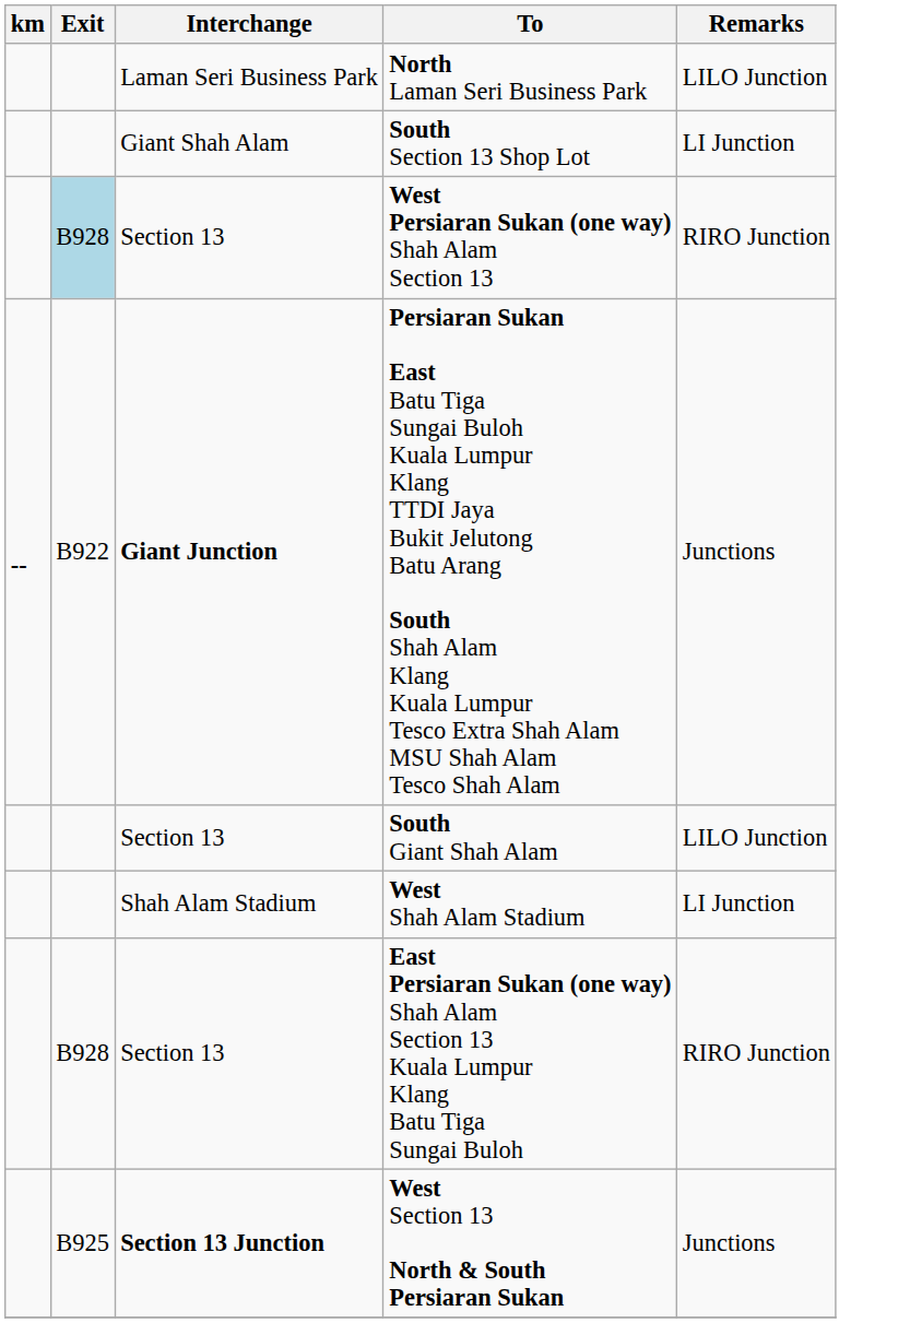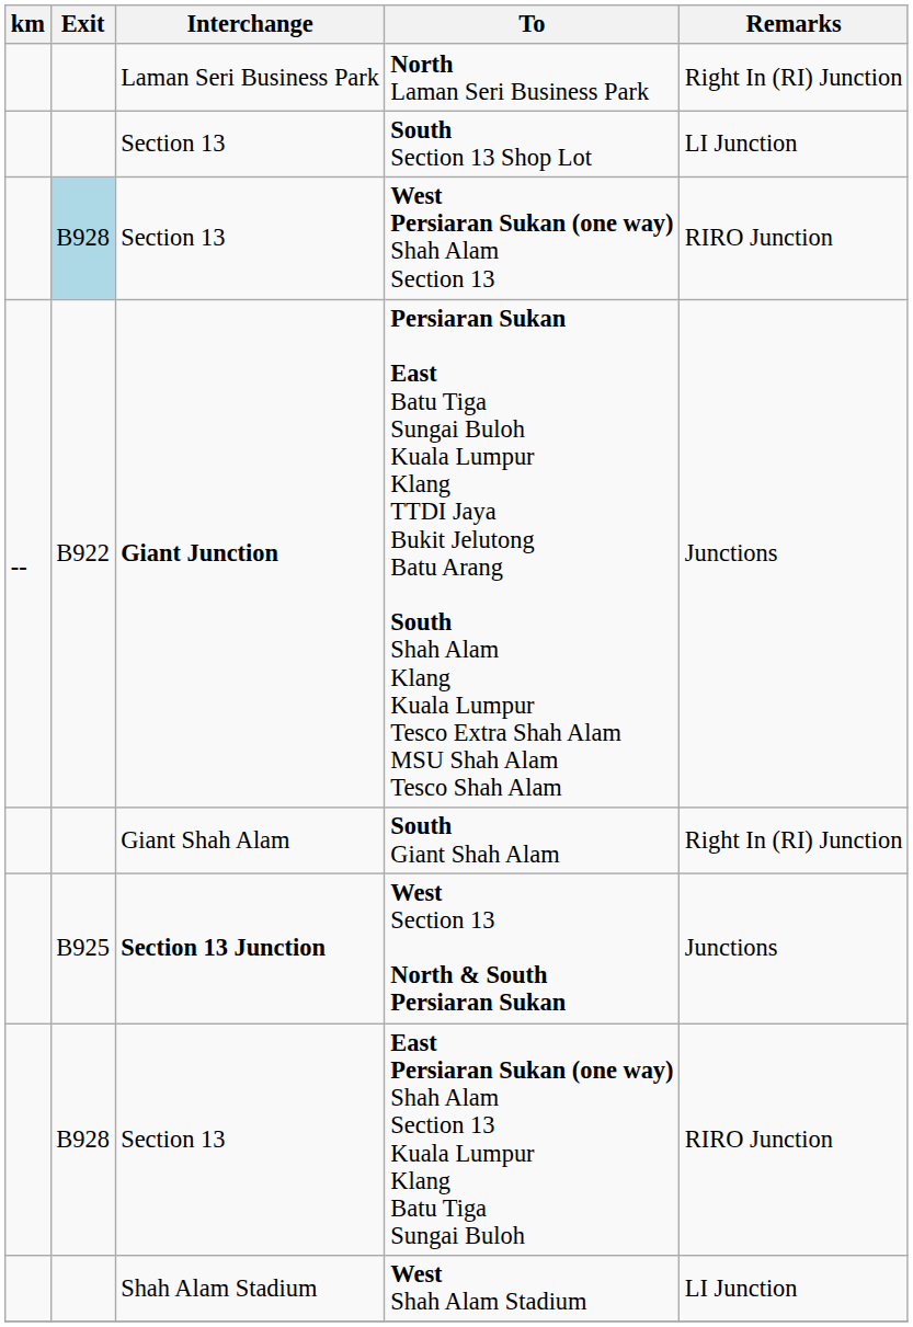 <table class="wikitable">
 <tr>
 <th>km</th>
 <th>Exit</th>
 <th>Interchange</th>
 <th>To</th>
 <th>Remarks</th>
 </tr>
 <tr>
 <td></td>
 <td></td>
 <td>Laman Seri Business Park</td>
 <td><strong>North</strong><br>Laman Seri Business Park</td>
-<td>LILO Junction</td>
+<td>Right In (RI) Junction</td>
 </tr>
 <tr>
 <td></td>
 <td></td>
-<td>Giant Shah Alam</td>
+<td>Section 13</td>
 <td><strong>South</strong><br>Section 13 Shop Lot</td>
 <td>LI Junction</td>
 </tr>
 <tr>
 <td></td>
 <td style="background: lightblue;">B928</td>
 <td>Section 13</td>
 <td><strong>West</strong><br><strong>Persiaran Sukan (one way)</strong><br>Shah Alam<br>Section 13</td>
 <td>RIRO Junction</td>
 </tr>
 <tr>
 <td><br><strong>--</strong></td>
 <td>B922</td>
 <td><strong>Giant Junction</strong></td>
 <td><strong>Persiaran Sukan</strong><br><br><strong>East</strong><br>Batu Tiga<br>Sungai Buloh<br>Kuala Lumpur<br>Klang<br>TTDI Jaya<br>Bukit Jelutong<br>Batu Arang<br><br><strong>South</strong><br>Shah Alam<br>Klang<br>Kuala Lumpur<br>Tesco Extra Shah Alam<br>MSU Shah Alam<br>Tesco Shah Alam</td>
 <td>Junctions</td>
 </tr>
 <tr>
 <td></td>
 <td></td>
-<td>Section 13</td>
+<td>Giant Shah Alam</td>
 <td><strong>South</strong><br>Giant Shah Alam</td>
-<td>LILO Junction</td>
+<td>Right In (RI) Junction</td>
 </tr>
 <tr>
 <td></td>
-<td></td>
-<td>Shah Alam Stadium</td>
-<td><strong>West</strong><br>Shah Alam Stadium</td>
-<td>LI Junction</td>
+<td>B925</td>
+<td><strong>Section 13 Junction</strong></td>
+<td><strong>West</strong><br>Section 13<br><br><strong>North & South</strong><br><strong>Persiaran Sukan</strong></td>
+<td>Junctions</td>
 </tr>
 <tr>
 <td></td>
 <td>B928</td>
 <td>Section 13</td>
 <td><strong>East</strong><br><strong>Persiaran Sukan (one way)</strong><br>Shah Alam<br>Section 13<br>Kuala Lumpur<br>Klang<br>Batu Tiga<br>Sungai Buloh</td>
 <td>RIRO Junction</td>
 </tr>
 <tr>
 <td></td>
-<td>B925</td>
-<td><strong>Section 13 Junction</strong></td>
-<td><strong>West</strong><br>Section 13<br><br><strong>North & South</strong><br><strong>Persiaran Sukan</strong></td>
-<td>Junctions</td>
+<td></td>
+<td>Shah Alam Stadium</td>
+<td><strong>West</strong><br>Shah Alam Stadium</td>
+<td>LI Junction</td>
 </tr>
 <tr>
 </tr>
 </table>
